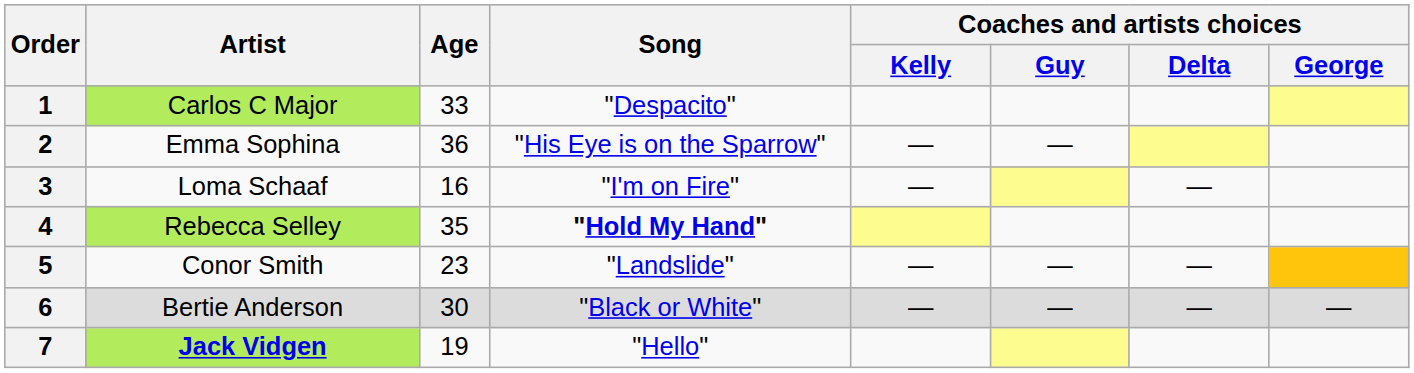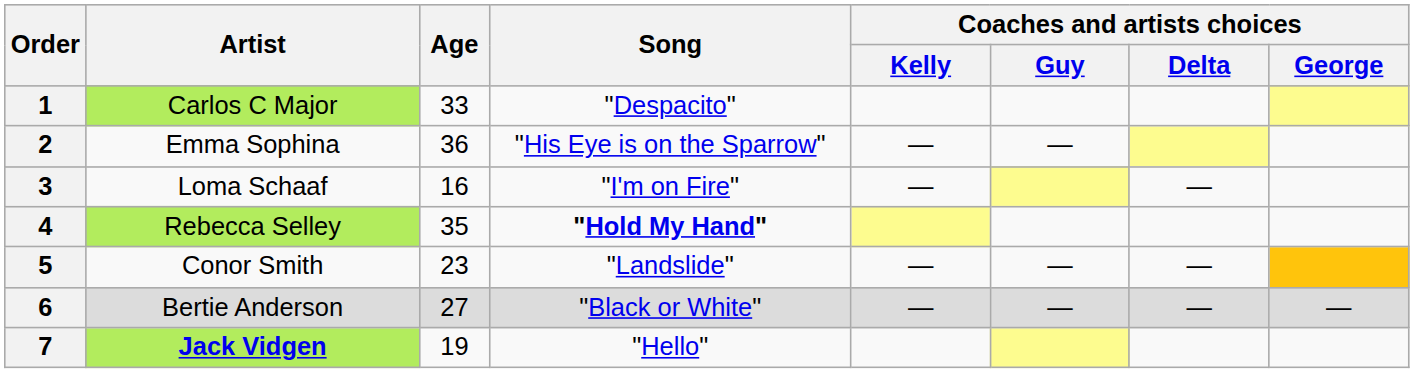 <table class="wikitable" style="text-align:center; width:100%;">
 <tr>
 <th scope="col" rowspan="2" style="width:05%;">Order</th>
 <th scope="col" rowspan="2" style="width:24%;">Artist</th>
 <th scope="col" rowspan="2" style="width:05%;">Age</th>
 <th scope="col" rowspan="2" style="width:26%;">Song</th>
 <th colspan="4" style="width:40%;">Coaches and artists choices</th>
 </tr>
 <tr>
 <th style="width:10%;"><a href='#'>Kelly</a></th>
 <th style="width:10%;"><a href='#'>Guy</a></th>
 <th style="width:10%;"><a href='#'>Delta</a></th>
 <th style="width:10%;"><a href='#'>George</a></th>
 </tr>
 <tr>
 <th>1</th>
 <td style="background-color:#B2EC5D;">Carlos C Major </td>
 <td>33</td>
 <td>"<a href='#'>Despacito</a>"</td>
 <td> <strong></strong> </td>
 <td> <strong></strong> </td>
 <td> <strong></strong> </td>
 <td style="background-color:#FDFC8F;"> <strong></strong> </td>
 </tr>
 <tr>
 <th>2</th>
 <td>Emma Sophina</td>
 <td>36</td>
 <td>"<a href='#'>His Eye is on the Sparrow</a>"</td>
 <td>—</td>
 <td>—</td>
 <td style="background-color:#FDFC8F;"> <strong></strong> </td>
 <td> <strong></strong> </td>
 </tr>
 <tr>
 <th>3</th>
 <td>Loma Schaaf</td>
 <td>16</td>
 <td>"<a href='#'>I'm on Fire</a>"</td>
 <td>—</td>
 <td style="background-color:#FDFC8F;"> <strong></strong> </td>
 <td>—</td>
 <td> <strong></strong> </td>
 </tr>
 <tr>
 <th>4</th>
 <td style="background-color:#B2EC5D;">Rebecca Selley</td>
 <td>35</td>
 <td><strong>"<a href='#'>Hold My Hand</a>"</strong></td>
 <td style="background-color:#FDFC8F;"> <strong></strong> </td>
 <td> <strong></strong> </td>
 <td> <strong></strong> </td>
 <td> <strong></strong> </td>
 </tr>
 <tr>
 <th>5</th>
 <td>Conor Smith</td>
 <td>23</td>
 <td>"<a href='#'>Landslide</a>"</td>
 <td>—</td>
 <td>—</td>
 <td>—</td>
 <td style="background-color:#FFC40C;"> <strong></strong> </td>
 </tr>
 <tr>
 <th>6</th>
 <td style="background-color:#DCDCDC;">Bertie Anderson</td>
-<td style="background-color:#DCDCDC;">30</td>
+<td style="background-color:#DCDCDC;">27</td>
 <td style="background-color:#DCDCDC;">"<a href='#'>Black or White</a>"</td>
 <td style="background-color:#DCDCDC;">—</td>
 <td style="background-color:#DCDCDC;">—</td>
 <td style="background-color:#DCDCDC;">—</td>
 <td style="background-color:#DCDCDC;">—</td>
 </tr>
 <tr>
 <th>7</th>
 <td style="background-color:#B2EC5D;"><strong><a href='#'>Jack Vidgen</a></strong></td>
 <td>19</td>
 <td>"<a href='#'>Hello</a>"</td>
 <td> <strong></strong> </td>
 <td style="background-color:#FDFC8F;"> <strong></strong> </td>
 <td> <strong></strong> </td>
 <td> <strong></strong> </td>
 </tr>
 </table>
